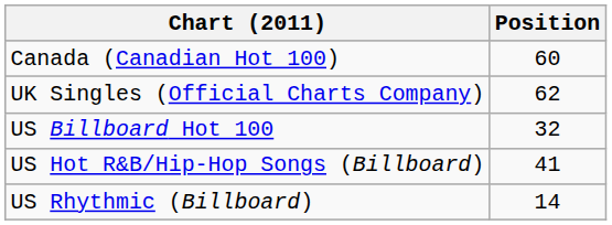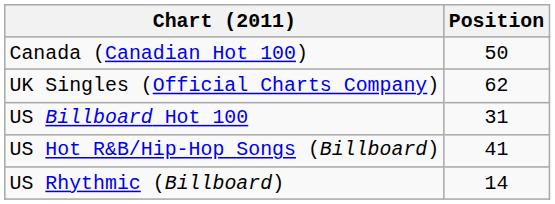 <table class="wikitable sortable">
 <tr>
 <th scope="col">Chart (2011)</th>
 <th scope="col">Position</th>
 </tr>
 <tr>
 <td>Canada (<a href='#'>Canadian Hot 100</a>)</td>
-<td style="text-align:center;">60</td>
+<td style="text-align:center;">50</td>
 </tr>
 <tr>
 <td>UK Singles (<a href='#'>Official Charts Company</a>)</td>
 <td align="center">62</td>
 </tr>
 <tr>
 <td>US <a href='#'><em>Billboard</em> Hot 100</a></td>
-<td align="center">32</td>
+<td align="center">31</td>
 </tr>
 <tr>
 <td>US <a href='#'>Hot R&B/Hip-Hop Songs</a> (<em>Billboard</em>)</td>
 <td align="center">41</td>
 </tr>
 <tr>
 <td>US <a href='#'>Rhythmic</a> (<em>Billboard</em>)</td>
 <td align="center">14</td>
 </tr>
 </table>
